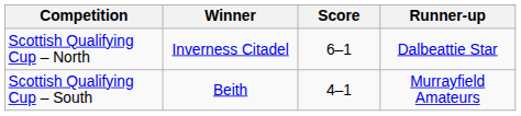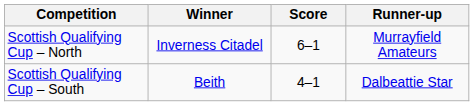 <table class="wikitable" style="text-align: center;">
 <tr>
 <th width=160>Competition</th>
 <th width=135>Winner</th>
 <th width=80>Score</th>
 <th width=135>Runner-up</th>
 </tr>
 <tr>
 <td align=left><a href='#'>Scottish Qualifying Cup</a> – North</td>
 <td><a href='#'>Inverness Citadel</a></td>
 <td>6–1</td>
-<td><a href='#'>Dalbeattie Star</a></td>
+<td><a href='#'>Murrayfield Amateurs</a></td>
 </tr>
 <tr>
 <td align=left><a href='#'>Scottish Qualifying Cup</a> – South</td>
 <td><a href='#'>Beith</a></td>
 <td>4–1</td>
-<td><a href='#'>Murrayfield Amateurs</a></td>
+<td><a href='#'>Dalbeattie Star</a></td>
 </tr>
 </table>
